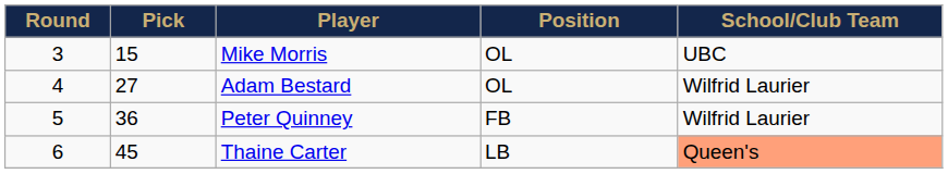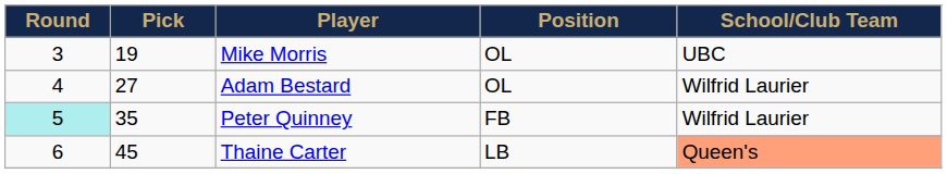 <table class="wikitable sortable sortable">
 <tr>
 <th style="background:#13264B;color:#C9AF74;" width="8%">Round</th>
 <th style="background:#13264B;color:#C9AF74;" width="8%">Pick</th>
 <th style="background:#13264B;color:#C9AF74;" width="20%">Player</th>
 <th style="background:#13264B;color:#C9AF74;" width="15%">Position</th>
 <th style="background:#13264B;color:#C9AF74;" width="20%">School/Club Team</th>
 </tr>
 <tr>
 <td align=center>3</td>
-<td>15</td>
+<td>19</td>
 <td><a href='#'>Mike Morris</a></td>
 <td>OL</td>
 <td>UBC</td>
 </tr>
 <tr>
 <td align=center>4</td>
 <td>27</td>
 <td><a href='#'>Adam Bestard</a></td>
 <td>OL</td>
 <td>Wilfrid Laurier</td>
 </tr>
 <tr>
-<td align=center>5</td>
-<td>36</td>
+<td align=center style="background: paleturquoise;">5</td>
+<td>35</td>
 <td><a href='#'>Peter Quinney</a></td>
 <td>FB</td>
 <td>Wilfrid Laurier</td>
 </tr>
 <tr>
 <td align=center>6</td>
 <td>45</td>
 <td><a href='#'>Thaine Carter</a></td>
 <td>LB</td>
 <td style="background: lightsalmon;">Queen's</td>
 </tr>
 <tr>
 </tr>
 </table>
